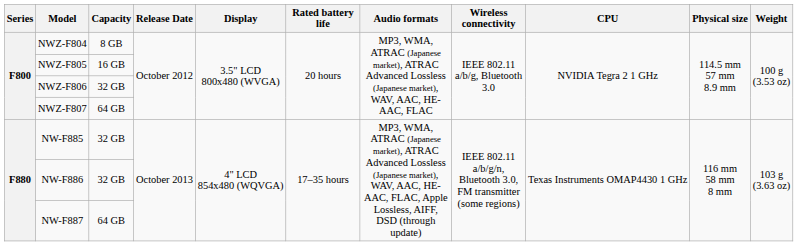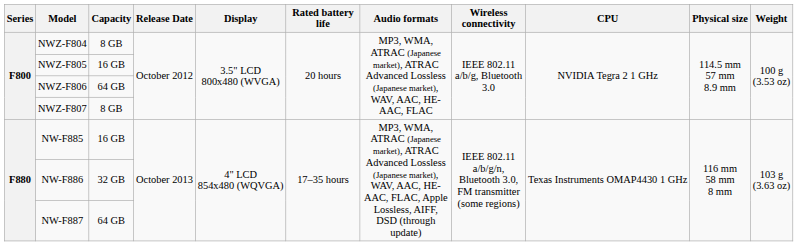 <table class="wikitable" style="text-align:center">
 <tr>
 <th>Series</th>
 <th>Model</th>
 <th>Capacity</th>
 <th>Release Date</th>
 <th>Display</th>
 <th style="width: 80pt;">Rated battery life</th>
 <th style="width: 100pt;">Audio formats</th>
 <th style="width: 80pt;">Wireless connectivity</th>
 <th>CPU</th>
 <th>Physical size</th>
 <th>Weight</th>
 </tr>
 <tr>
 <th rowspan="4">F800</th>
 <td>NWZ-F804</td>
 <td>8 GB</td>
 <td rowspan="4">October 2012</td>
 <td rowspan="4">3.5" LCD<br>800x480 (WVGA)</td>
 <td rowspan="4">20 hours</td>
 <td rowspan="4">MP3, WMA, ATRAC <small>(Japanese market)</small>, ATRAC Advanced Lossless <small>(Japanese market)</small>, WAV, AAC, HE-AAC, FLAC</td>
 <td rowspan="4">IEEE 802.11 a/b/g, Bluetooth 3.0</td>
 <td rowspan="4">NVIDIA Tegra 2 1 GHz</td>
 <td rowspan="4">114.5 mm<br>57 mm<br>8.9 mm</td>
 <td rowspan="4">100 g<br>(3.53 oz)</td>
 </tr>
 <tr>
 <td>NWZ-F805</td>
 <td>16 GB</td>
 </tr>
 <tr>
 <td>NWZ-F806</td>
-<td>32 GB</td>
+<td>64 GB</td>
 </tr>
 <tr>
 <td>NWZ-F807</td>
-<td>64 GB</td>
+<td>8 GB</td>
 </tr>
 <tr>
 <th rowspan="3">F880</th>
 <td>NW-F885</td>
-<td>32 GB</td>
+<td>16 GB</td>
 <td rowspan="3">October 2013</td>
 <td rowspan="3">4" LCD<br>854x480 (WQVGA)</td>
 <td rowspan="3">17–35 hours</td>
 <td rowspan="3">MP3, WMA, ATRAC <small>(Japanese market)</small>, ATRAC Advanced Lossless <small>(Japanese market)</small>, WAV, AAC, HE-AAC, FLAC, Apple Lossless, AIFF, DSD (through update)</td>
 <td rowspan="3">IEEE 802.11 a/b/g/n, Bluetooth 3.0, FM transmitter (some regions)</td>
 <td rowspan="3">Texas Instruments OMAP4430 1 GHz</td>
 <td rowspan="3">116 mm<br>58 mm<br>8 mm</td>
 <td rowspan="3">103 g<br>(3.63 oz)</td>
 </tr>
 <tr>
 <td>NW-F886</td>
 <td>32 GB</td>
 </tr>
 <tr>
 <td>NW-F887</td>
 <td>64 GB</td>
 </tr>
 </table>
